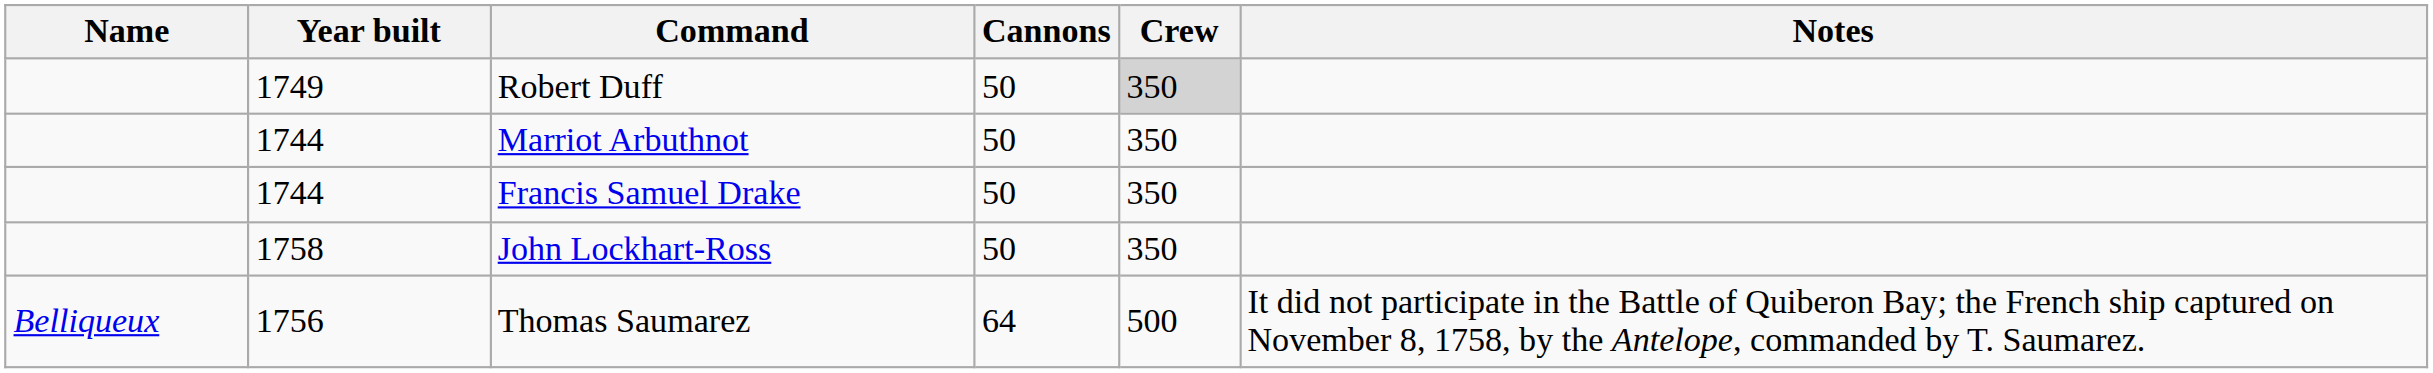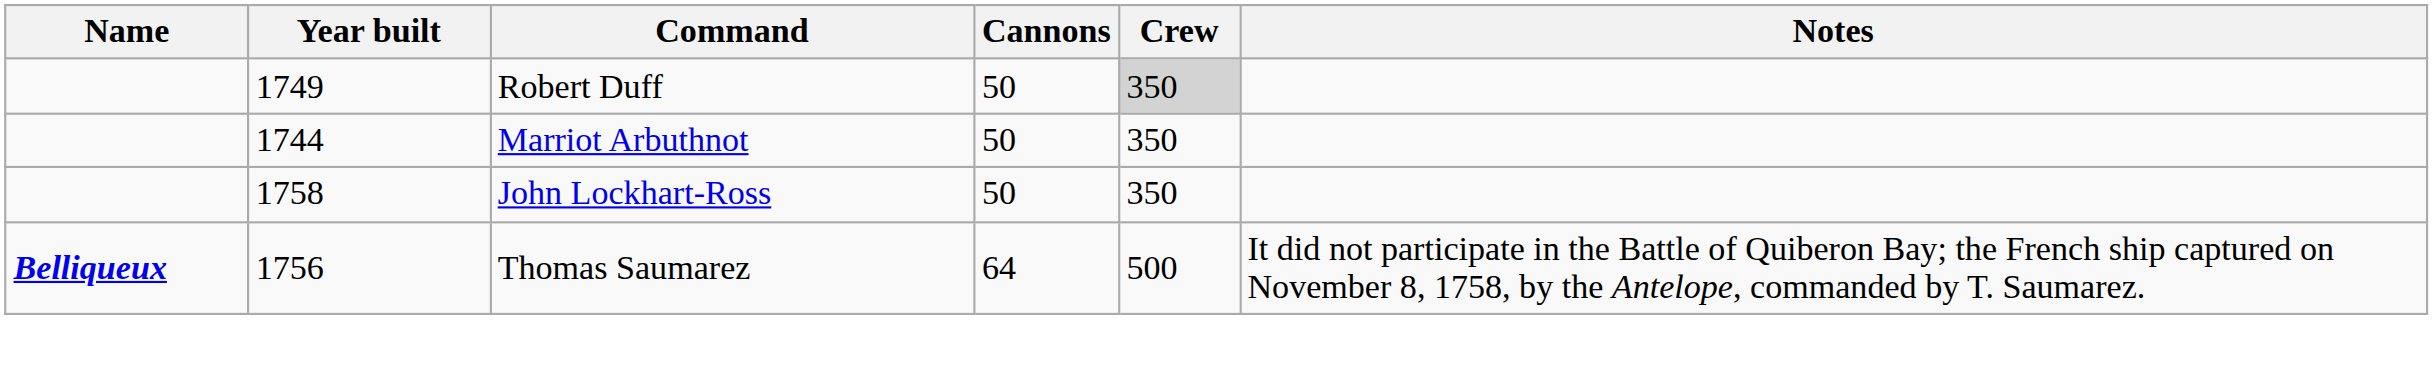 <table style="margin: auto;" class="wikitable sortable" width="90%">
 <tr>
 <th scope="col" width="10%"><strong>Name</strong></th>
 <th scope="col" width="10%"><strong>Year built</strong></th>
 <th scope="col" width="20%"><strong>Command</strong></th>
 <th scope="col" width="5%"><strong>Cannons</strong></th>
 <th scope="col" width="5%"><strong>Crew</strong></th>
 <th scope="col" class="unsortable">Notes</th>
 </tr>
 <tr>
 <td></td>
 <td>1749</td>
 <td>Robert Duff</td>
 <td>50</td>
 <td style="background: lightgrey;">350</td>
 <td></td>
 </tr>
 <tr>
 <td></td>
 <td>1744</td>
 <td><a href='#'>Marriot Arbuthnot</a></td>
 <td>50</td>
 <td>350</td>
 <td></td>
 </tr>
 <tr>
 <td></td>
-<td>1744</td>
-<td><a href='#'>Francis Samuel Drake</a></td>
-<td>50</td>
-<td>350</td>
-<td></td>
-</tr>
-<tr>
-<td></td>
 <td>1758</td>
 <td><a href='#'>John Lockhart-Ross</a></td>
 <td>50</td>
 <td>350</td>
 <td></td>
 </tr>
 <tr>
-<td><a href='#'><em>Belliqueux</em></a></td>
+<td><strong><a href='#'><em>Belliqueux</em></a></strong></td>
 <td>1756</td>
 <td>Thomas Saumarez</td>
 <td>64</td>
 <td>500</td>
 <td>It did not participate in the Battle of Quiberon Bay; the French ship captured on November 8, 1758, by the <em>Antelope</em>, commanded by T. Saumarez.</td>
 </tr>
 </table>
